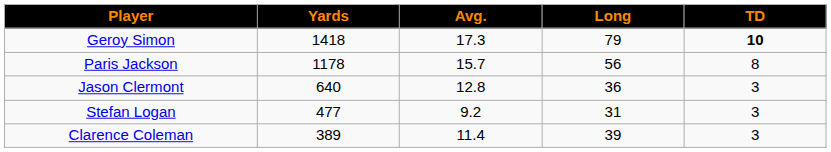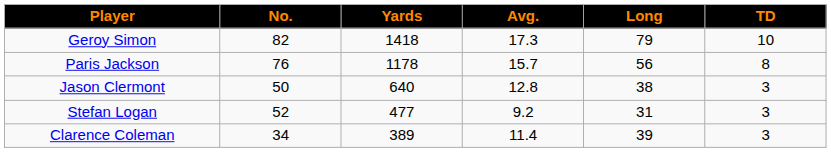 <table class="wikitable sortable">
 <tr>
 <th style="background:black;color:#FF8800;" width="16%">Player</th>
+<th style="background:black;color:#FF8800;" width="9%">No.</th>
 <th style="background:black;color:#FF8800;" width="9%">Yards</th>
 <th style="background:black;color:#FF8800;" width="9%">Avg.</th>
 <th style="background:black;color:#FF8800;" width="9%">Long</th>
 <th style="background:black;color:#FF8800;" width="9%">TD</th>
 </tr>
 <tr align="center">
 <td><a href='#'>Geroy Simon</a></td>
+<td>82</td>
 <td>1418</td>
 <td>17.3</td>
 <td>79</td>
-<td><strong>10</strong></td>
+<td>10</td>
 </tr>
 <tr align="center">
 <td><a href='#'>Paris Jackson</a></td>
+<td>76</td>
 <td>1178</td>
 <td>15.7</td>
 <td>56</td>
 <td>8</td>
 </tr>
 <tr align="center">
 <td><a href='#'>Jason Clermont</a></td>
+<td>50</td>
 <td>640</td>
 <td>12.8</td>
-<td>36</td>
+<td>38</td>
 <td>3</td>
 </tr>
 <tr align="center">
 <td><a href='#'>Stefan Logan</a></td>
+<td>52</td>
 <td>477</td>
 <td>9.2</td>
 <td>31</td>
 <td>3</td>
 </tr>
 <tr align="center">
 <td><a href='#'>Clarence Coleman</a></td>
+<td>34</td>
 <td>389</td>
 <td>11.4</td>
 <td>39</td>
 <td>3</td>
 </tr>
 </table>
